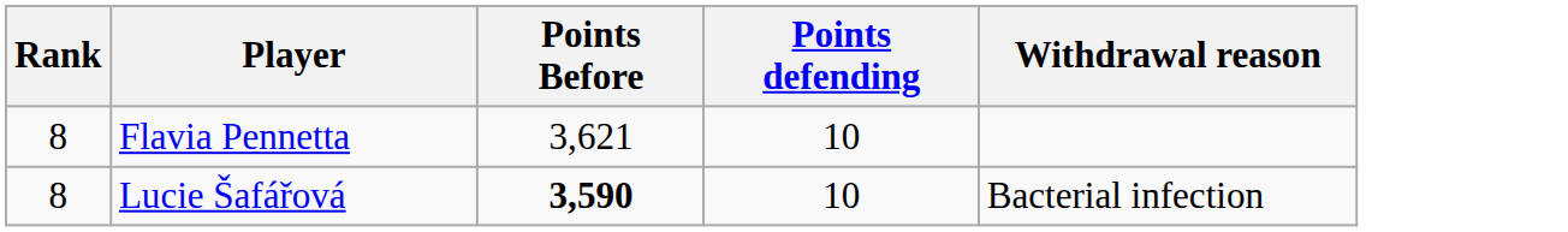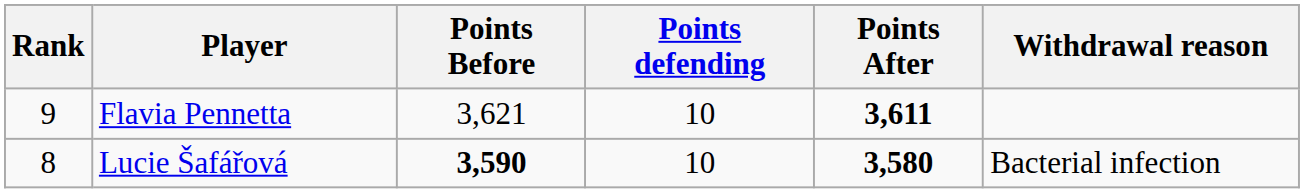 <table class="wikitable">
 <tr>
 <th style="width:30px;">Rank</th>
 <th style="width:150px;">Player</th>
 <th style="width:90px;">Points Before</th>
 <th style="width:110px;"><a href='#'>Points defending</a></th>
+<th style="width:80px;">Points After</th>
 <th style="width:155px;">Withdrawal reason</th>
 </tr>
 <tr>
-<td style="text-align:center;">8</td>
+<td style="text-align:center;">9</td>
 <td> <a href='#'>Flavia Pennetta</a></td>
 <td style="text-align:center;">3,621</td>
 <td style="text-align:center;">10</td>
+<td style="text-align:center;"><strong>3,611</strong></td>
 <td></td>
 </tr>
 <tr>
 <td style="text-align:center;">8</td>
 <td> <a href='#'>Lucie Šafářová</a></td>
 <td style="text-align:center;"><strong>3,590</strong></td>
 <td style="text-align:center;">10</td>
+<td style="text-align:center;"><strong>3,580</strong></td>
 <td>Bacterial infection</td>
 </tr>
 </table>
